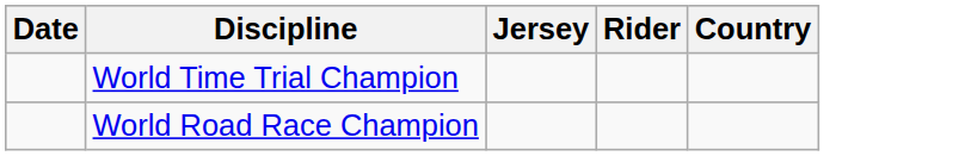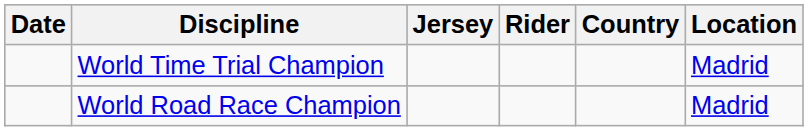 <table class="wikitable">
 <tr>
 <th>Date</th>
 <th>Discipline</th>
 <th>Jersey</th>
 <th>Rider</th>
 <th>Country</th>
+<th>Location</th>
 </tr>
 <tr>
 <td></td>
 <td><a href='#'>World Time Trial Champion</a></td>
 <td></td>
 <td></td>
 <td></td>
+<td><a href='#'>Madrid</a></td>
 </tr>
 <tr>
 <td></td>
 <td><a href='#'>World Road Race Champion</a></td>
 <td></td>
 <td></td>
 <td></td>
+<td><a href='#'>Madrid</a></td>
 </tr>
 </table>
